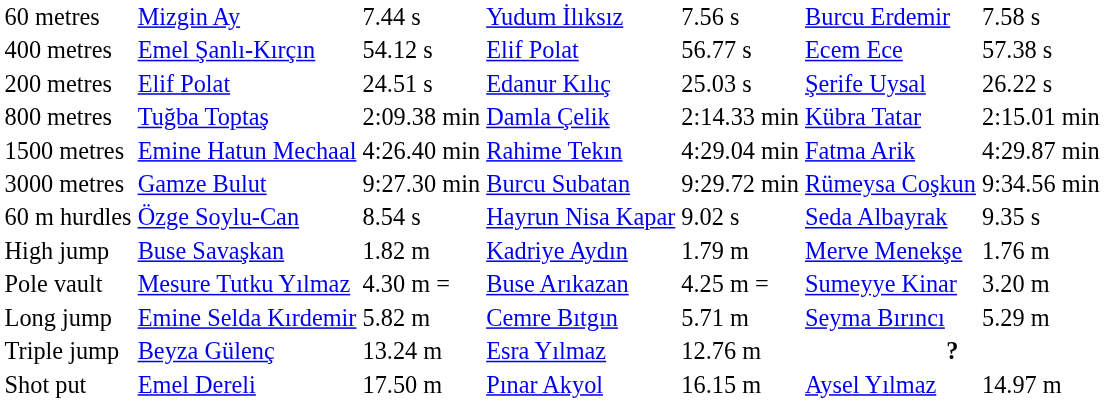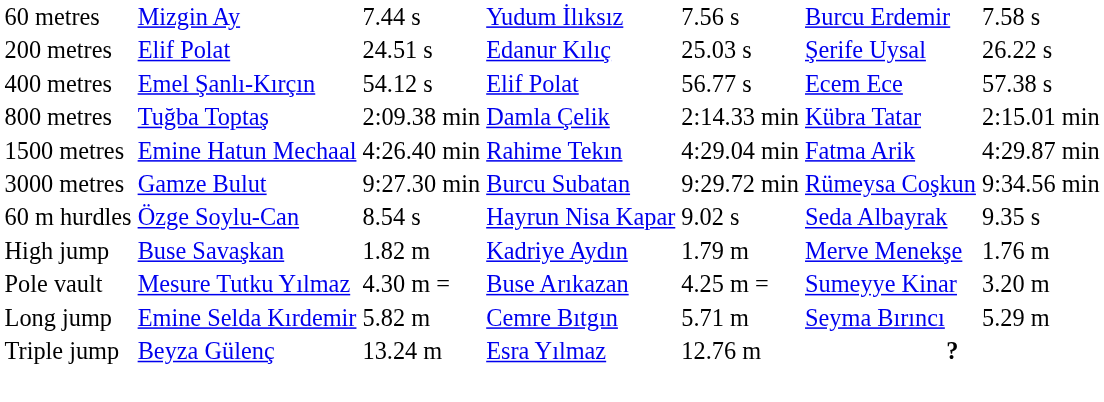 <table>
 <tr>
 <td>60 metres</td>
 <td><a href='#'>Mizgin Ay</a></td>
 <td>7.44 s </td>
 <td><a href='#'>Yudum İlıksız</a></td>
 <td>7.56 s</td>
 <td><a href='#'>Burcu Erdemir</a></td>
 <td>7.58 s</td>
 </tr>
 <tr>
+<td>200 metres</td>
+<td><a href='#'>Elif Polat</a></td>
+<td>24.51 s </td>
+<td><a href='#'>Edanur Kılıç</a></td>
+<td>25.03 s </td>
+<td><a href='#'>Şerife Uysal</a></td>
+<td>26.22 s </td>
+</tr>
+<tr>
 <td>400 metres</td>
 <td><a href='#'>Emel Şanlı-Kırçın</a></td>
 <td>54.12 s </td>
 <td><a href='#'>Elif Polat</a></td>
 <td>56.77 s</td>
 <td><a href='#'>Ecem Ece</a></td>
 <td>57.38 s </td>
-</tr>
-<tr>
-<td>200 metres</td>
-<td><a href='#'>Elif Polat</a></td>
-<td>24.51 s </td>
-<td><a href='#'>Edanur Kılıç</a></td>
-<td>25.03 s </td>
-<td><a href='#'>Şerife Uysal</a></td>
-<td>26.22 s </td>
 </tr>
 <tr>
 <td>800 metres</td>
 <td><a href='#'>Tuğba Toptaş</a></td>
 <td>2:09.38 min</td>
 <td><a href='#'>Damla Çelik</a></td>
 <td>2:14.33 min</td>
 <td><a href='#'>Kübra Tatar</a></td>
 <td>2:15.01 min </td>
 </tr>
 <tr>
 <td>1500 metres</td>
 <td><a href='#'>Emine Hatun Mechaal</a></td>
 <td>4:26.40 min </td>
 <td><a href='#'>Rahime Tekın</a></td>
 <td>4:29.04 min </td>
 <td><a href='#'>Fatma Arik</a></td>
 <td>4:29.87 min </td>
 </tr>
 <tr>
 <td>3000 metres</td>
 <td><a href='#'>Gamze Bulut</a></td>
 <td>9:27.30 min </td>
 <td><a href='#'>Burcu Subatan</a></td>
 <td>9:29.72 min</td>
 <td><a href='#'>Rümeysa Coşkun</a></td>
 <td>9:34.56 min </td>
 </tr>
 <tr>
 <td>60 m hurdles</td>
 <td><a href='#'>Özge Soylu-Can</a></td>
 <td>8.54 s</td>
 <td><a href='#'>Hayrun Nisa Kapar</a></td>
 <td>9.02 s </td>
 <td><a href='#'>Seda Albayrak</a></td>
 <td>9.35 s </td>
 </tr>
 <tr>
 <td>High jump</td>
 <td><a href='#'>Buse Savaşkan</a></td>
 <td>1.82 m</td>
 <td><a href='#'>Kadriye Aydın</a></td>
 <td>1.79 m </td>
 <td><a href='#'>Merve Menekşe</a></td>
 <td>1.76 m </td>
 </tr>
 <tr>
 <td>Pole vault</td>
 <td><a href='#'>Mesure Tutku Yılmaz</a></td>
 <td>4.30 m =</td>
 <td><a href='#'>Buse Arıkazan</a></td>
 <td>4.25 m =</td>
 <td><a href='#'>Sumeyye Kinar</a></td>
 <td>3.20 m</td>
 </tr>
 <tr>
 <td>Long jump</td>
 <td><a href='#'>Emine Selda Kırdemir</a></td>
 <td>5.82 m </td>
 <td><a href='#'>Cemre Bıtgın</a></td>
 <td>5.71 m </td>
 <td><a href='#'>Seyma Bırıncı</a></td>
 <td>5.29 m </td>
 </tr>
 <tr>
 <td>Triple jump</td>
 <td><a href='#'>Beyza Gülenç</a></td>
 <td>13.24 m</td>
 <td><a href='#'>Esra Yılmaz</a></td>
 <td>12.76 m </td>
 <th colspan=2>?</th>
 </tr>
-<tr>
-<td>Shot put</td>
-<td><a href='#'>Emel Dereli</a></td>
-<td>17.50 m </td>
-<td><a href='#'>Pınar Akyol</a></td>
-<td>16.15 m </td>
-<td><a href='#'>Aysel Yılmaz</a></td>
-<td>14.97 m</td>
-</tr>
 </table>
